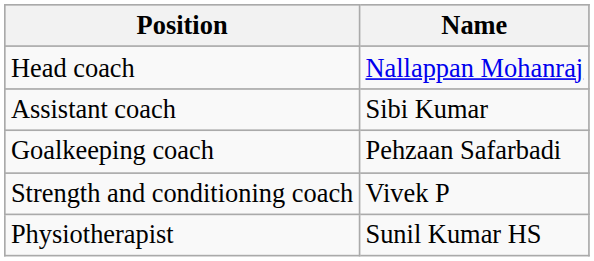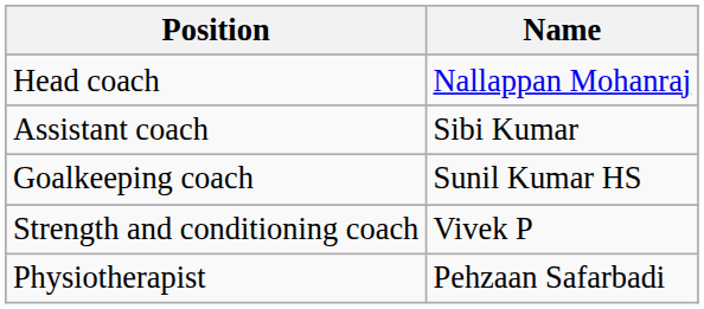 <table class="wikitable">
 <tr>
 <th>Position</th>
 <th>Name</th>
 </tr>
 <tr>
 <td>Head coach</td>
 <td> <a href='#'>Nallappan Mohanraj</a></td>
 </tr>
 <tr>
 <td>Assistant coach</td>
 <td> Sibi Kumar</td>
 </tr>
 <tr>
 <td>Goalkeeping coach</td>
-<td> Pehzaan Safarbadi</td>
+<td> Sunil Kumar HS</td>
 </tr>
 <tr>
 <td>Strength and conditioning coach</td>
 <td> Vivek P</td>
 </tr>
 <tr>
 <td>Physiotherapist</td>
-<td> Sunil Kumar HS</td>
+<td> Pehzaan Safarbadi</td>
 </tr>
 </table>
